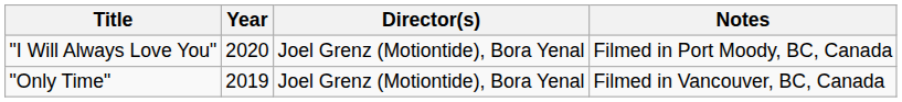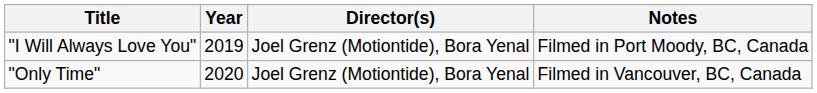 <table class="wikitable">
 <tr>
 <th>Title</th>
 <th>Year</th>
 <th>Director(s)</th>
 <th>Notes</th>
 </tr>
 <tr>
 <td>"I Will Always Love You"</td>
-<td>2020</td>
+<td>2019</td>
 <td>Joel Grenz (Motiontide), Bora Yenal</td>
 <td>Filmed in Port Moody, BC, Canada</td>
 </tr>
 <tr>
 <td>"Only Time"</td>
-<td>2019</td>
+<td>2020</td>
 <td>Joel Grenz (Motiontide), Bora Yenal</td>
 <td>Filmed in Vancouver, BC, Canada</td>
 </tr>
 </table>
